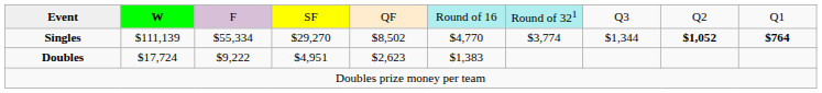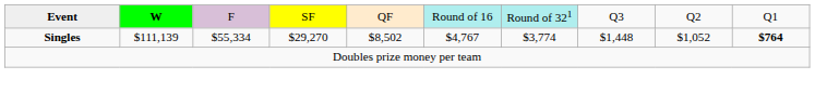 <table class=wikitable style=font-size:90%;text-align:center>
 <tr>
 <td style="width:130px; background:#efefef;"><strong>Event</strong></td>
 <td style="width:80px; background:lime;"><strong>W</strong></td>
 <td style="width:85px; background:thistle;">F</td>
 <td style="width:85px; background:#ff0;">SF</td>
 <td style="width:85px; background:#ffebcd;">QF</td>
 <td style="width:85px; background:#afeeee;">Round of 16</td>
 <td style="width:85px; background:#afeeee;">Round of 32<sup>1</sup></td>
 <td width=85>Q3</td>
 <td width=85>Q2</td>
 <td width=85>Q1</td>
 </tr>
 <tr>
 <td style="background:#f8f8f8;"><strong>Singles</strong></td>
 <td>$111,139</td>
 <td>$55,334</td>
 <td>$29,270</td>
 <td>$8,502</td>
-<td>$4,770</td>
+<td>$4,767</td>
 <td>$3,774</td>
-<td>$1,344</td>
-<td><strong>$1,052</strong></td>
+<td>$1,448</td>
+<td>$1,052</td>
 <td><strong>$764</strong></td>
-</tr>
-<tr>
-<td style="background:#f8f8f8;"><strong>Doubles</strong></td>
-<td>$17,724</td>
-<td>$9,222</td>
-<td>$4,951</td>
-<td>$2,623</td>
-<td>$1,383</td>
-<td></td>
-<td></td>
-<td></td>
-<td></td>
 </tr>
 <tr>
 <td colspan=10>Doubles prize money per team</td>
 </tr>
 </table>
